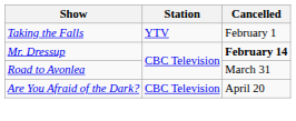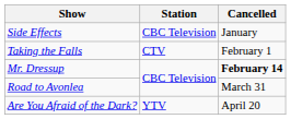 <table class="wikitable">
 <tr>
 <th>Show</th>
 <th>Station</th>
 <th>Cancelled</th>
 </tr>
 <tr>
+<td><em><a href='#'>Side Effects</a></em></td>
+<td><a href='#'>CBC Television</a></td>
+<td>January</td>
+</tr>
+<tr>
 <td><em><a href='#'>Taking the Falls</a></em></td>
-<td><a href='#'>YTV</a></td>
+<td><a href='#'>CTV</a></td>
 <td>February 1</td>
 </tr>
 <tr>
 <td><em><a href='#'>Mr. Dressup</a></em></td>
 <td rowspan="2"><a href='#'>CBC Television</a></td>
 <td><strong>February 14</strong></td>
 </tr>
 <tr>
 <td><em><a href='#'>Road to Avonlea</a></em></td>
 <td>March 31</td>
 </tr>
 <tr>
 <td><em><a href='#'>Are You Afraid of the Dark?</a></em></td>
-<td><a href='#'>CBC Television</a></td>
+<td><a href='#'>YTV</a></td>
 <td>April 20</td>
 </tr>
 </table>
